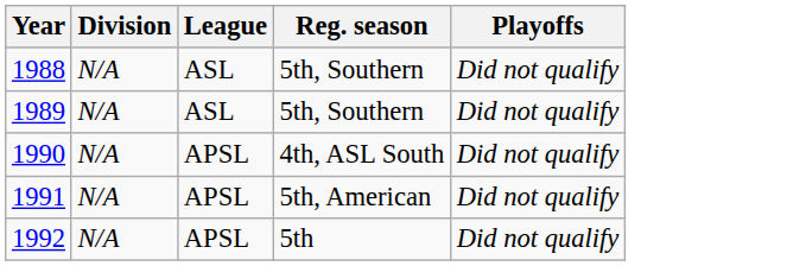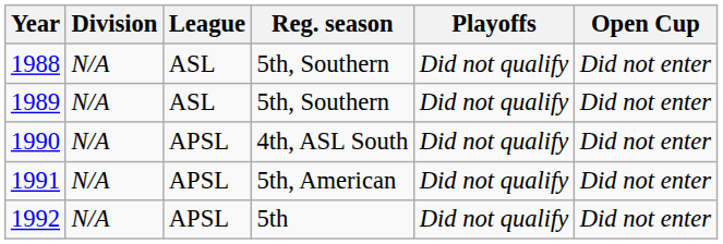 <table class="wikitable">
 <tr>
 <th>Year</th>
 <th>Division</th>
 <th>League</th>
 <th>Reg. season</th>
 <th>Playoffs</th>
+<th>Open Cup</th>
 </tr>
 <tr>
 <td><a href='#'>1988</a></td>
 <td><em>N/A</em></td>
 <td>ASL</td>
 <td>5th, Southern</td>
 <td><em>Did not qualify</em></td>
+<td><em>Did not enter</em></td>
 </tr>
 <tr>
 <td><a href='#'>1989</a></td>
 <td><em>N/A</em></td>
 <td>ASL</td>
 <td>5th, Southern</td>
 <td><em>Did not qualify</em></td>
+<td><em>Did not enter</em></td>
 </tr>
 <tr>
 <td><a href='#'>1990</a></td>
 <td><em>N/A</em></td>
 <td>APSL</td>
 <td>4th, ASL South</td>
 <td><em>Did not qualify</em></td>
+<td><em>Did not enter</em></td>
 </tr>
 <tr>
 <td><a href='#'>1991</a></td>
 <td><em>N/A</em></td>
 <td>APSL</td>
 <td>5th, American</td>
 <td><em>Did not qualify</em></td>
+<td><em>Did not enter</em></td>
 </tr>
 <tr>
 <td><a href='#'>1992</a></td>
 <td><em>N/A</em></td>
 <td>APSL</td>
 <td>5th</td>
 <td><em>Did not qualify</em></td>
+<td><em>Did not enter</em></td>
 </tr>
 </table>
